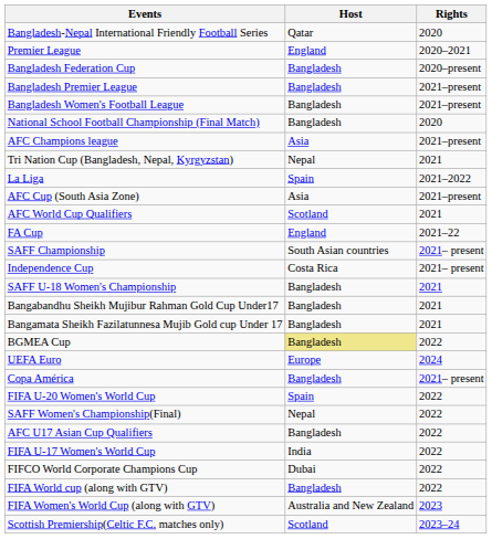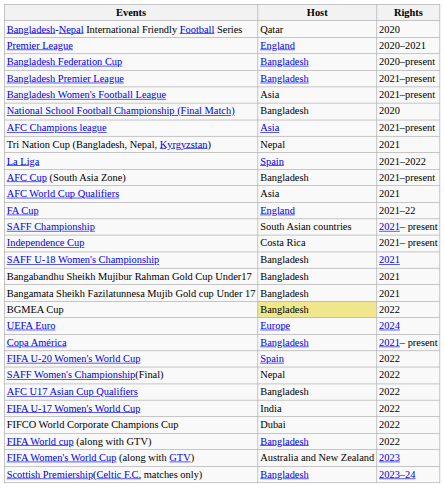 <table class="wikitable">
 <tr>
 <th>Events</th>
 <th>Host</th>
 <th>Rights</th>
 </tr>
 <tr>
 <td><a href='#'>Bangladesh</a>-<a href='#'>Nepal</a> International Friendly <a href='#'>Football</a> Series</td>
 <td>Qatar</td>
 <td>2020</td>
 </tr>
 <tr>
 <td><a href='#'>Premier League</a></td>
 <td><a href='#'>England</a></td>
 <td>2020–2021</td>
 </tr>
 <tr>
 <td><a href='#'>Bangladesh Federation Cup</a></td>
 <td><a href='#'>Bangladesh</a></td>
 <td>2020–present</td>
 </tr>
 <tr>
 <td><a href='#'>Bangladesh Premier League</a></td>
 <td><a href='#'>Bangladesh</a></td>
 <td>2021–present</td>
 </tr>
 <tr>
 <td><a href='#'>Bangladesh Women's Football League</a></td>
-<td>Bangladesh</td>
+<td>Asia</td>
 <td>2021–present</td>
 </tr>
 <tr>
 <td><a href='#'>National School Football Championship (Final Match)</a></td>
 <td>Bangladesh</td>
 <td>2020</td>
 </tr>
 <tr>
 <td><a href='#'>AFC Champions league</a></td>
 <td><a href='#'>Asia</a></td>
 <td>2021–present</td>
 </tr>
 <tr>
 <td>Tri Nation Cup (Bangladesh, Nepal, <a href='#'>Kyrgyzstan</a>)</td>
 <td>Nepal</td>
 <td>2021</td>
 </tr>
 <tr>
 <td><a href='#'>La Liga</a></td>
 <td><a href='#'>Spain</a></td>
 <td>2021–2022</td>
 </tr>
 <tr>
 <td><a href='#'>AFC Cup</a> (South Asia Zone)</td>
-<td>Asia</td>
+<td>Bangladesh</td>
 <td>2021–present</td>
 </tr>
 <tr>
 <td><a href='#'>AFC World Cup Qualifiers</a></td>
-<td><a href='#'>Scotland</a></td>
+<td>Asia</td>
 <td>2021</td>
 </tr>
 <tr>
 <td><a href='#'>FA Cup</a></td>
 <td><a href='#'>England</a></td>
 <td>2021–22</td>
 </tr>
 <tr>
 <td><a href='#'>SAFF Championship</a></td>
 <td>South Asian countries</td>
 <td><a href='#'>2021</a>– present</td>
 </tr>
 <tr>
 <td><a href='#'>Independence Cup</a></td>
 <td>Costa Rica</td>
 <td>2021– present</td>
 </tr>
 <tr>
 <td><a href='#'>SAFF U-18 Women's Championship</a></td>
 <td>Bangladesh</td>
 <td><a href='#'>2021</a></td>
 </tr>
 <tr>
 <td>Bangabandhu Sheikh Mujibur Rahman Gold Cup Under17</td>
 <td>Bangladesh</td>
 <td>2021</td>
 </tr>
 <tr>
 <td>Bangamata Sheikh Fazilatunnesa Mujib Gold cup Under 17</td>
 <td>Bangladesh</td>
 <td>2021</td>
 </tr>
 <tr>
 <td>BGMEA Cup</td>
 <td style="background: khaki;">Bangladesh</td>
 <td>2022</td>
 </tr>
 <tr>
 <td><a href='#'>UEFA Euro</a></td>
 <td><a href='#'>Europe</a></td>
 <td><a href='#'>2024</a></td>
 </tr>
 <tr>
 <td><a href='#'>Copa América</a></td>
 <td><a href='#'>Bangladesh</a></td>
 <td><a href='#'>2021</a>– present</td>
 </tr>
 <tr>
 <td><a href='#'>FIFA U-20 Women's World Cup</a></td>
 <td><a href='#'>Spain</a></td>
 <td>2022</td>
 </tr>
 <tr>
 <td><a href='#'>SAFF Women's Championship</a>(Final)</td>
 <td>Nepal</td>
 <td>2022</td>
 </tr>
 <tr>
 <td><a href='#'>AFC U17 Asian Cup Qualifiers</a></td>
 <td>Bangladesh</td>
 <td>2022</td>
 </tr>
 <tr>
 <td><a href='#'>FIFA U-17 Women's World Cup</a></td>
 <td>India</td>
 <td>2022</td>
 </tr>
 <tr>
 <td>FIFCO World Corporate Champions Cup</td>
 <td>Dubai</td>
 <td>2022</td>
 </tr>
 <tr>
 <td><a href='#'>FIFA World cup</a> (along with GTV)</td>
 <td><a href='#'>Bangladesh</a></td>
 <td>2022</td>
 </tr>
 <tr>
 <td><a href='#'>FIFA Women's World Cup</a> (along with <a href='#'>GTV</a>)</td>
 <td>Australia and New Zealand</td>
 <td><a href='#'>2023</a></td>
 </tr>
 <tr>
 <td><a href='#'>Scottish Premiership</a>(<a href='#'>Celtic F.C.</a> matches only)</td>
-<td><a href='#'>Scotland</a></td>
+<td><a href='#'>Bangladesh</a></td>
 <td><a href='#'>2023–24</a></td>
 </tr>
 </table>
